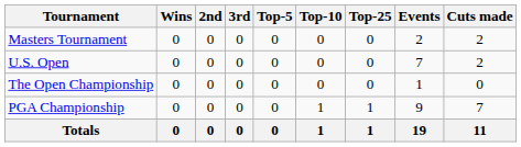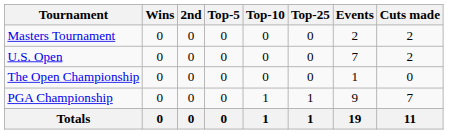 <table class=wikitable style=text-align:center>
 <tr>
 <th>Tournament</th>
 <th>Wins</th>
 <th>2nd</th>
-<th>3rd</th>
 <th>Top-5</th>
 <th>Top-10</th>
 <th>Top-25</th>
 <th>Events</th>
 <th>Cuts made</th>
 </tr>
 <tr>
 <td align=left><a href='#'>Masters Tournament</a></td>
-<td>0</td>
 <td>0</td>
 <td>0</td>
 <td>0</td>
 <td>0</td>
 <td>0</td>
 <td>2</td>
 <td>2</td>
 </tr>
 <tr>
 <td align=left><a href='#'>U.S. Open</a></td>
 <td>0</td>
 <td>0</td>
 <td>0</td>
 <td>0</td>
 <td>0</td>
-<td>0</td>
 <td>7</td>
 <td>2</td>
 </tr>
 <tr>
 <td align=left><a href='#'>The Open Championship</a></td>
-<td>0</td>
 <td>0</td>
 <td>0</td>
 <td>0</td>
 <td>0</td>
 <td>0</td>
 <td>1</td>
 <td>0</td>
 </tr>
 <tr>
 <td align=left><a href='#'>PGA Championship</a></td>
 <td>0</td>
 <td>0</td>
 <td>0</td>
-<td>0</td>
 <td>1</td>
 <td>1</td>
 <td>9</td>
 <td>7</td>
 </tr>
 <tr>
 <th>Totals</th>
 <th>0</th>
 <th>0</th>
 <th>0</th>
-<th>0</th>
 <th>1</th>
 <th>1</th>
 <th>19</th>
 <th>11</th>
 </tr>
 </table>
